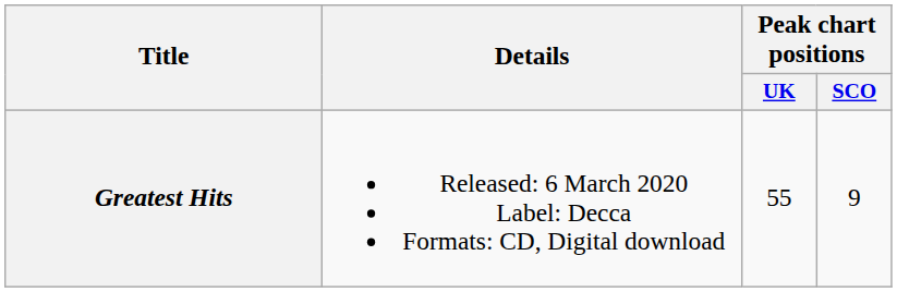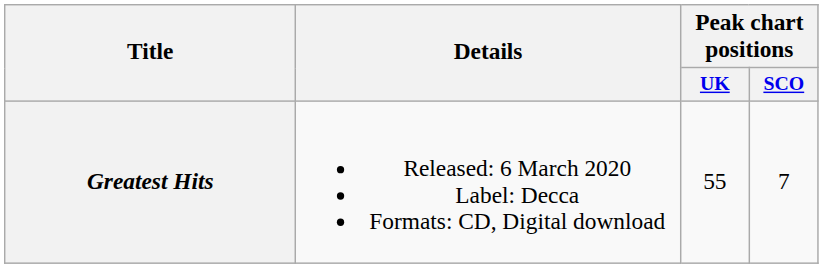 <table class="wikitable plainrowheaders" style="text-align:center;">
 <tr>
 <th scope="col" rowspan="2" style="width:12em;">Title</th>
 <th scope="col" rowspan="2" style="width:16em;">Details</th>
 <th scope="col" colspan="2">Peak chart positions</th>
 </tr>
 <tr>
 <th scope="col" style="width:3em;font-size:85%;"><a href='#'>UK</a><br></th>
 <th scope="col" style="width:3em;font-size:85%;"><a href='#'>SCO</a><br></th>
 </tr>
 <tr>
 <th scope="row"><em>Greatest Hits</em></th>
 <td><br><ul><li>Released: 6 March 2020</li><li>Label: Decca</li><li>Formats: CD, Digital download</li></ul></td>
 <td>55</td>
-<td>9</td>
+<td>7</td>
 </tr>
 </table>
